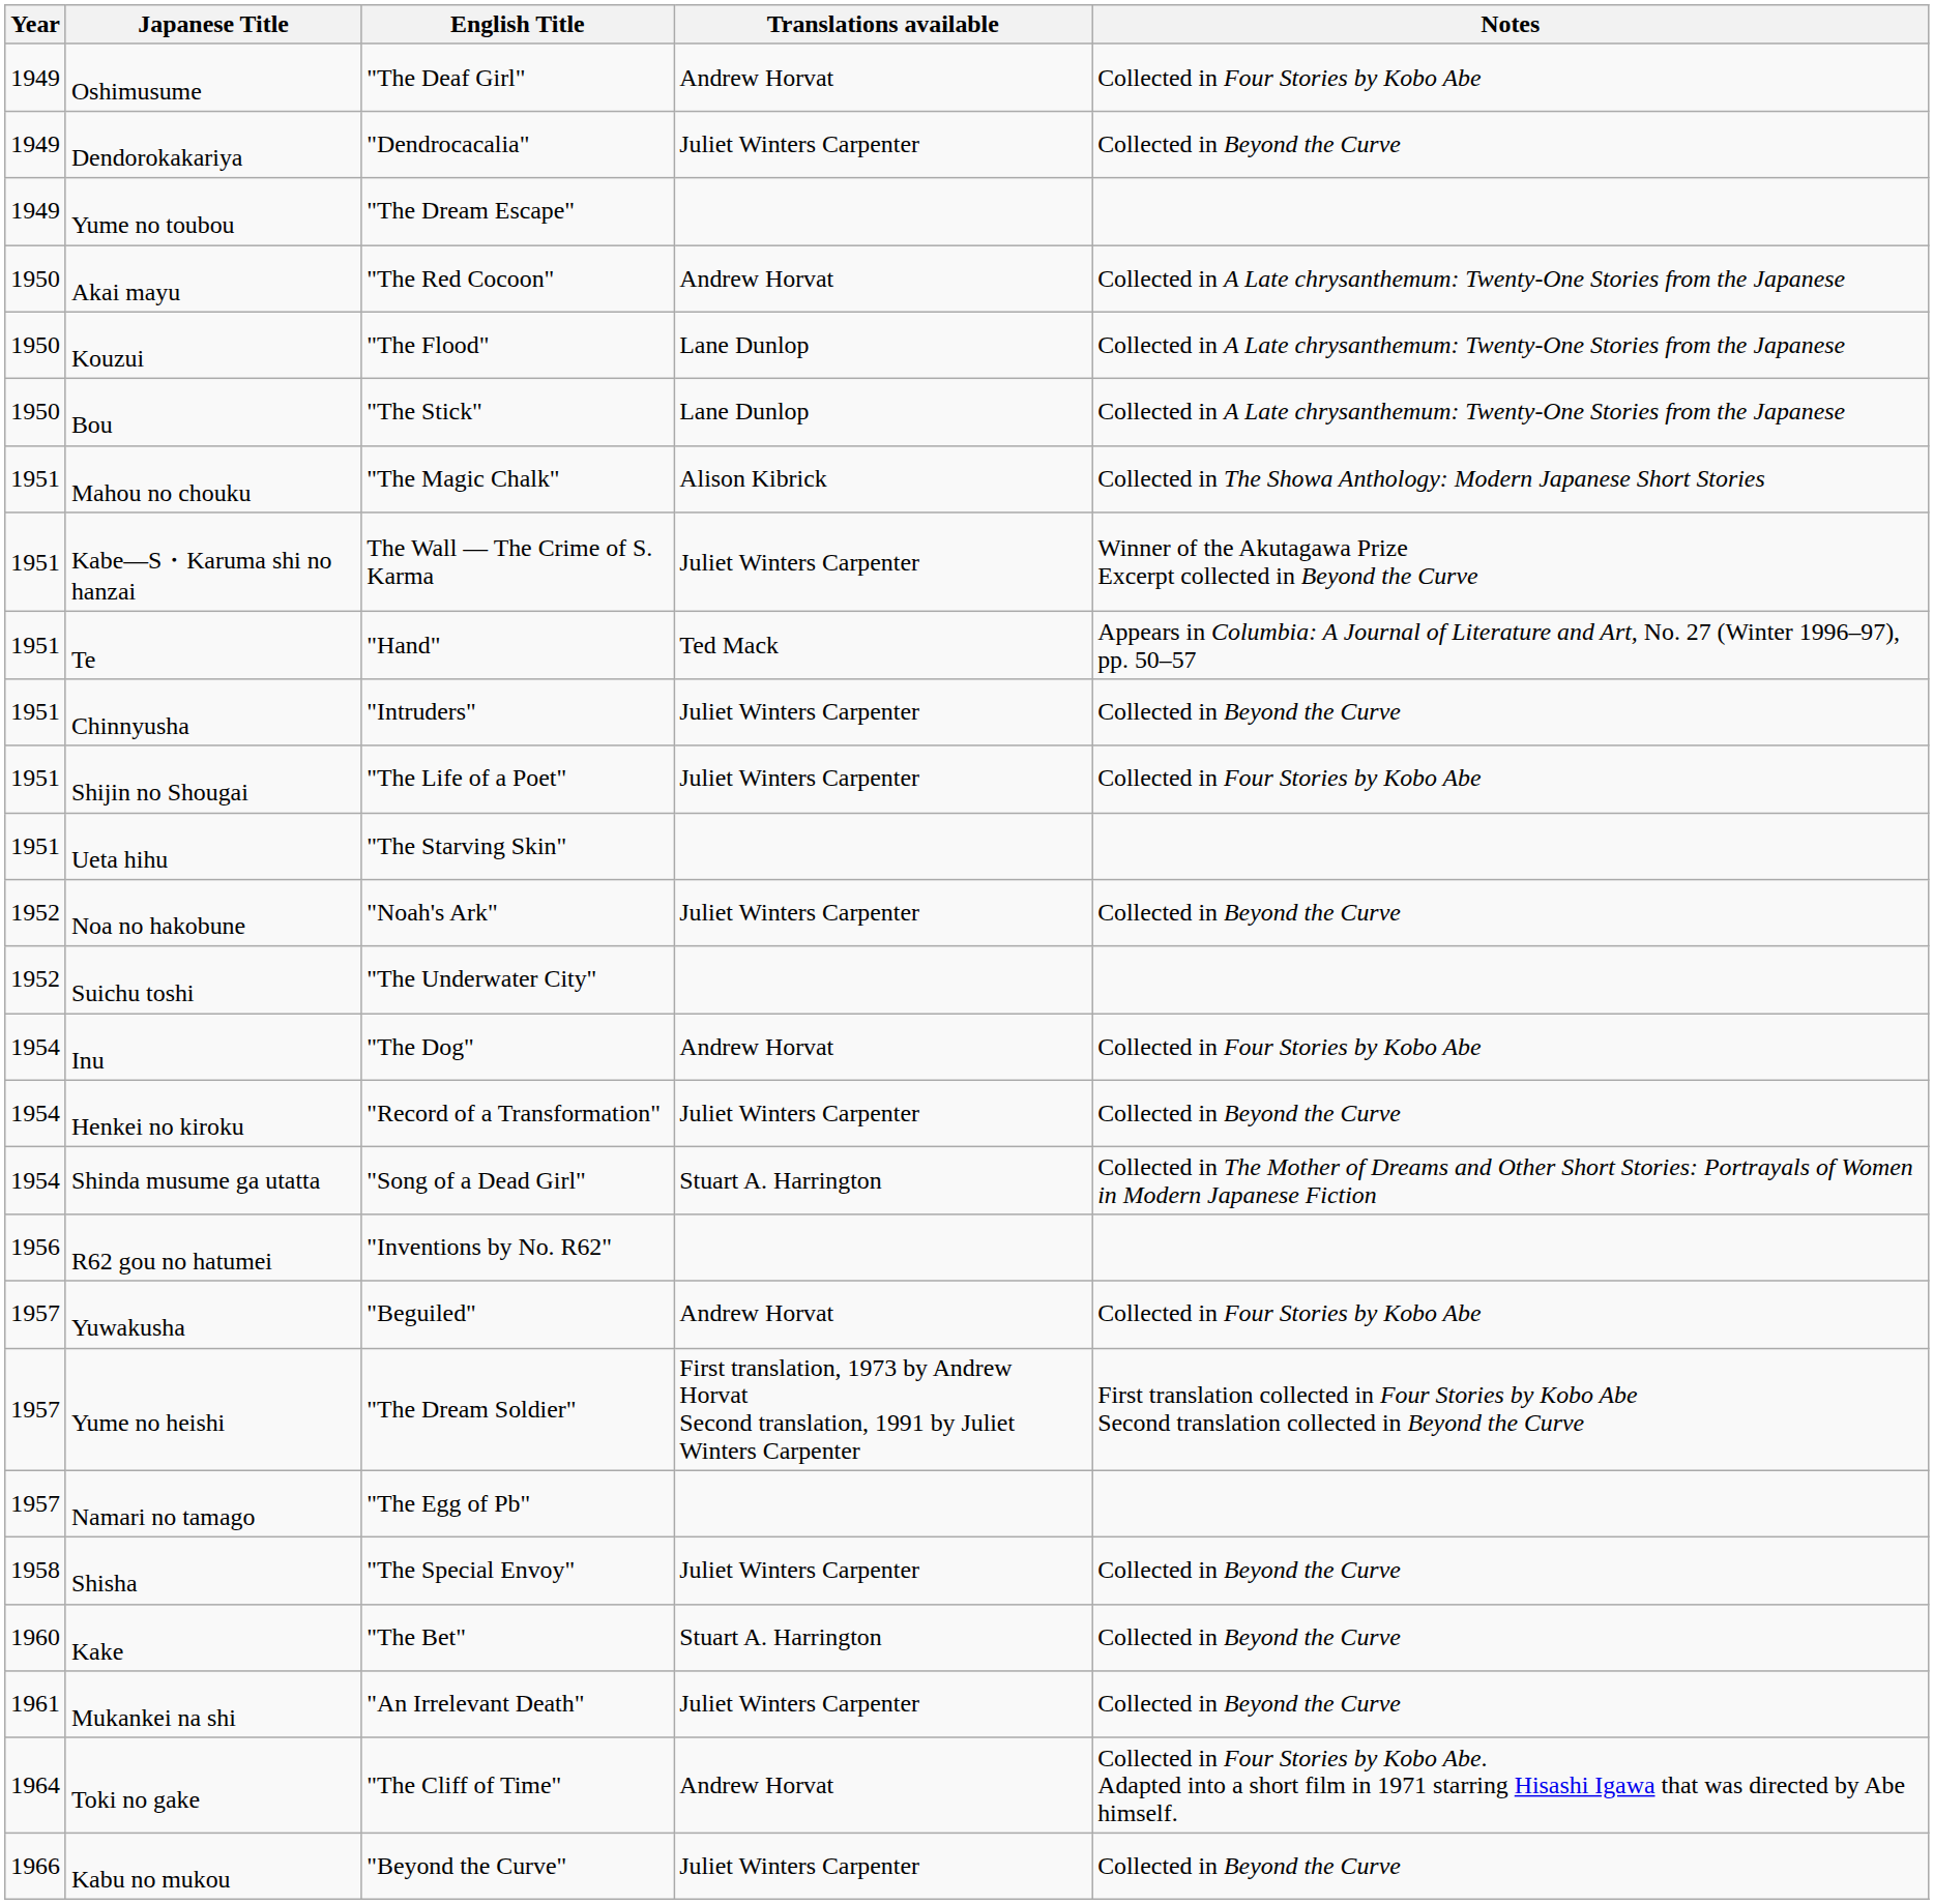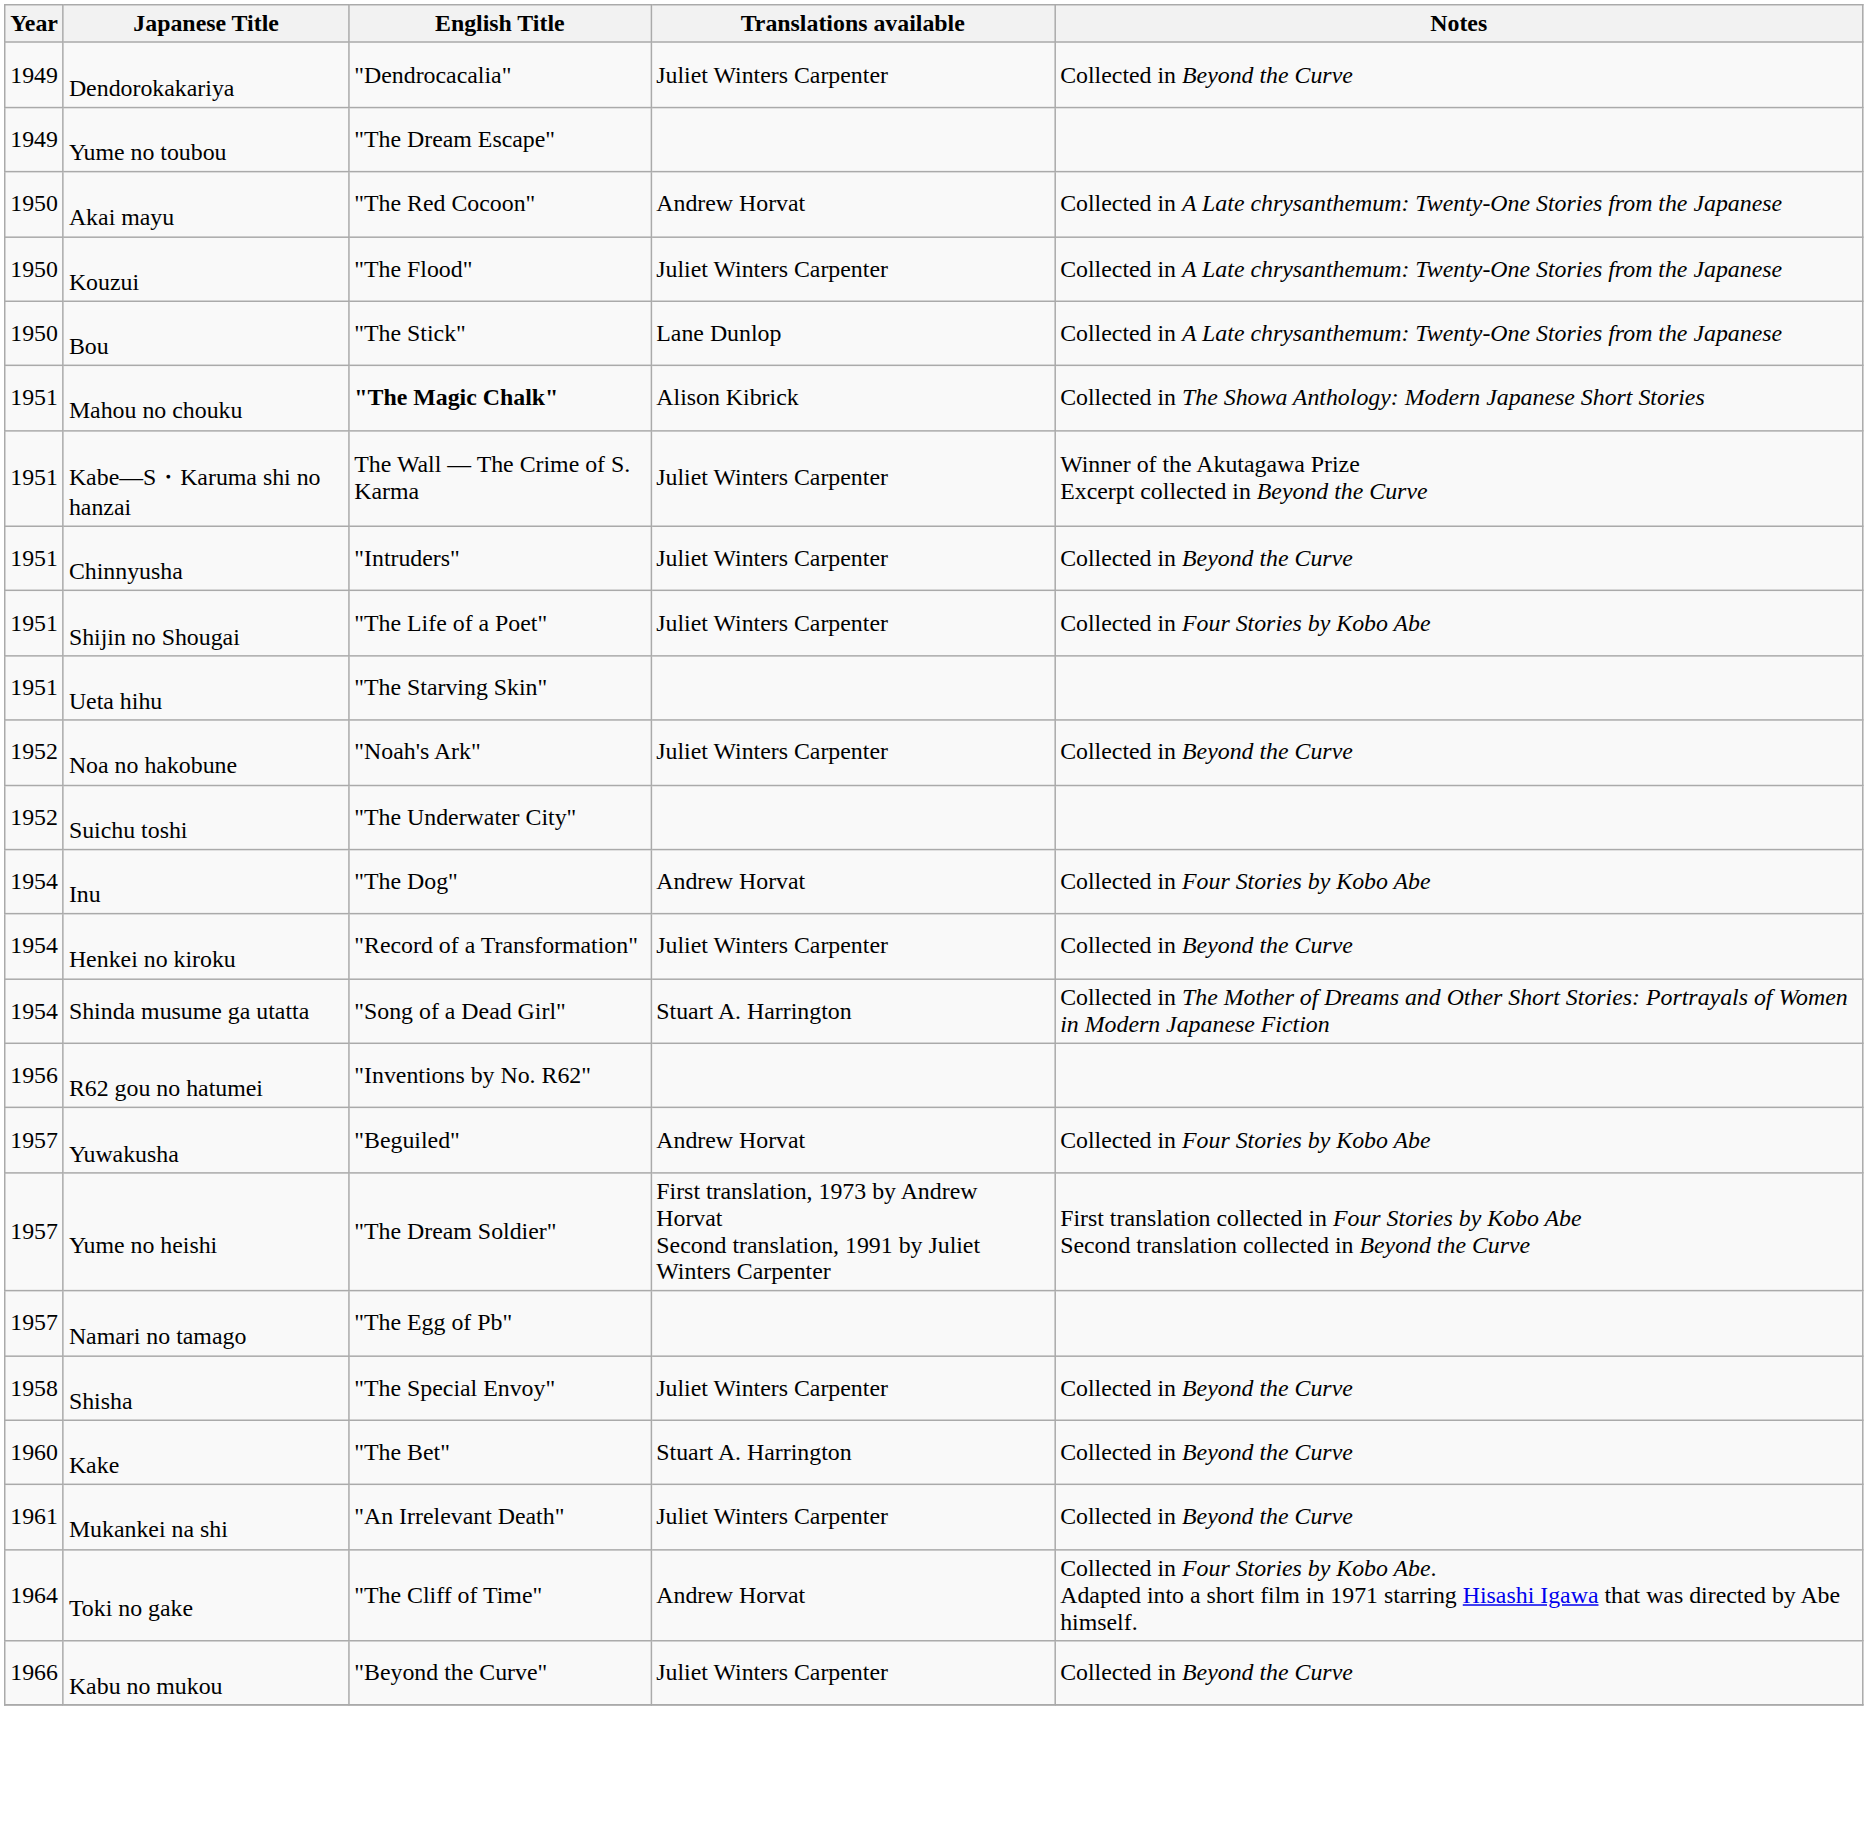 <table class="wikitable">
 <tr>
 <th>Year</th>
 <th>Japanese Title</th>
 <th>English Title</th>
 <th>Translations available</th>
 <th>Notes</th>
-</tr>
-<tr>
-<td>1949</td>
-<td><br>Oshimusume</td>
-<td>"The Deaf Girl"</td>
-<td>Andrew Horvat</td>
-<td>Collected in <em>Four Stories by Kobo Abe</em></td>
 </tr>
 <tr>
 <td>1949</td>
 <td><br>Dendorokakariya</td>
 <td>"Dendrocacalia"</td>
 <td>Juliet Winters Carpenter</td>
 <td>Collected in <em>Beyond the Curve</em></td>
 </tr>
 <tr>
 <td>1949</td>
 <td><br>Yume no toubou</td>
 <td>"The Dream Escape"</td>
 <td></td>
 <td></td>
 </tr>
 <tr>
 <td>1950</td>
 <td><br>Akai mayu</td>
 <td>"The Red Cocoon"</td>
 <td>Andrew Horvat</td>
 <td>Collected in <em>A Late chrysanthemum: Twenty-One Stories from the Japanese</em></td>
 </tr>
 <tr>
 <td>1950</td>
 <td><br>Kouzui</td>
 <td>"The Flood"</td>
-<td>Lane Dunlop</td>
+<td>Juliet Winters Carpenter</td>
 <td>Collected in <em>A Late chrysanthemum: Twenty-One Stories from the Japanese</em></td>
 </tr>
 <tr>
 <td>1950</td>
 <td><br>Bou</td>
 <td>"The Stick"</td>
 <td>Lane Dunlop</td>
 <td>Collected in <em>A Late chrysanthemum: Twenty-One Stories from the Japanese</em></td>
 </tr>
 <tr>
 <td>1951</td>
 <td><br>Mahou no chouku</td>
-<td>"The Magic Chalk"</td>
+<td><strong>"The Magic Chalk"</strong></td>
 <td>Alison Kibrick</td>
 <td>Collected in <em>The Showa Anthology: Modern Japanese Short Stories</em></td>
 </tr>
 <tr>
 <td>1951</td>
 <td><br>Kabe―S・Karuma shi no hanzai</td>
 <td>The Wall ― The Crime of S. Karma</td>
 <td>Juliet Winters Carpenter</td>
 <td>Winner of the Akutagawa Prize<br>Excerpt collected in <em>Beyond the Curve</em></td>
-</tr>
-<tr>
-<td>1951</td>
-<td><br>Te</td>
-<td>"Hand"</td>
-<td>Ted Mack</td>
-<td>Appears in <em>Columbia: A Journal of Literature and Art,</em> No. 27 (Winter 1996–97), pp. 50–57</td>
 </tr>
 <tr>
 <td>1951</td>
 <td><br>Chinnyusha</td>
 <td>"Intruders"</td>
 <td>Juliet Winters Carpenter</td>
 <td>Collected in <em>Beyond the Curve</em></td>
 </tr>
 <tr>
 <td>1951</td>
 <td><br>Shijin no Shougai</td>
 <td>"The Life of a Poet"</td>
 <td>Juliet Winters Carpenter</td>
 <td>Collected in <em>Four Stories by Kobo Abe</em></td>
 </tr>
 <tr>
 <td>1951</td>
 <td><br>Ueta hihu</td>
 <td>"The Starving Skin"</td>
 <td></td>
 <td></td>
 </tr>
 <tr>
 <td>1952</td>
 <td><br>Noa no hakobune</td>
 <td>"Noah's Ark"</td>
 <td>Juliet Winters Carpenter</td>
 <td>Collected in <em>Beyond the Curve</em></td>
 </tr>
 <tr>
 <td>1952</td>
 <td><br>Suichu toshi</td>
 <td>"The Underwater City"</td>
 <td></td>
 <td></td>
 </tr>
 <tr>
 <td>1954</td>
 <td><br>Inu</td>
 <td>"The Dog"</td>
 <td>Andrew Horvat</td>
 <td>Collected in <em>Four Stories by Kobo Abe</em></td>
 </tr>
 <tr>
 <td>1954</td>
 <td><br>Henkei no kiroku</td>
 <td>"Record of a Transformation"</td>
 <td>Juliet Winters Carpenter</td>
 <td>Collected in <em>Beyond the Curve</em></td>
 </tr>
 <tr>
 <td>1954</td>
 <td>Shinda musume ga utatta</td>
 <td>"Song of a Dead Girl"</td>
 <td>Stuart A. Harrington</td>
 <td>Collected in <em>The Mother of Dreams and Other Short Stories: Portrayals of Women in Modern Japanese Fiction</em></td>
 </tr>
 <tr>
 <td>1956</td>
 <td><br>R62 gou no hatumei</td>
 <td>"Inventions by No. R62"</td>
 <td></td>
 <td></td>
 </tr>
 <tr>
 <td>1957</td>
 <td><br>Yuwakusha</td>
 <td>"Beguiled"</td>
 <td>Andrew Horvat</td>
 <td>Collected in <em>Four Stories by Kobo Abe</em></td>
 </tr>
 <tr>
 <td>1957</td>
 <td><br>Yume no heishi</td>
 <td>"The Dream Soldier"</td>
 <td>First translation, 1973 by Andrew Horvat<br>Second translation, 1991 by Juliet Winters Carpenter</td>
 <td>First translation collected in <em>Four Stories by Kobo Abe</em><br>Second translation collected in <em>Beyond the Curve</em></td>
 </tr>
 <tr>
 <td>1957</td>
 <td><br>Namari no tamago</td>
 <td>"The Egg of Pb"</td>
 <td></td>
 <td></td>
 </tr>
 <tr>
 <td>1958</td>
 <td><br>Shisha</td>
 <td>"The Special Envoy"</td>
 <td>Juliet Winters Carpenter</td>
 <td>Collected in <em>Beyond the Curve</em></td>
 </tr>
 <tr>
 <td>1960</td>
 <td><br>Kake</td>
 <td>"The Bet"</td>
 <td>Stuart A. Harrington</td>
 <td>Collected in <em>Beyond the Curve</em></td>
 </tr>
 <tr>
 <td>1961</td>
 <td><br>Mukankei na shi</td>
 <td>"An Irrelevant Death"</td>
 <td>Juliet Winters Carpenter</td>
 <td>Collected in <em>Beyond the Curve</em></td>
 </tr>
 <tr>
 <td>1964</td>
 <td><br>Toki no gake</td>
 <td>"The Cliff of Time"</td>
 <td>Andrew Horvat</td>
 <td>Collected in <em>Four Stories by Kobo Abe</em>.<br>Adapted into a short film in 1971 starring <a href='#'>Hisashi Igawa</a> that was directed by Abe himself.</td>
 </tr>
 <tr>
 <td>1966</td>
 <td><br>Kabu no mukou</td>
 <td>"Beyond the Curve"</td>
 <td>Juliet Winters Carpenter</td>
 <td>Collected in <em>Beyond the Curve</em></td>
 </tr>
 <tr>
 </tr>
 </table>
